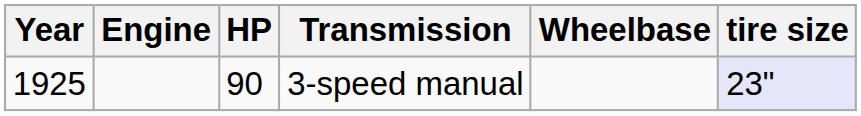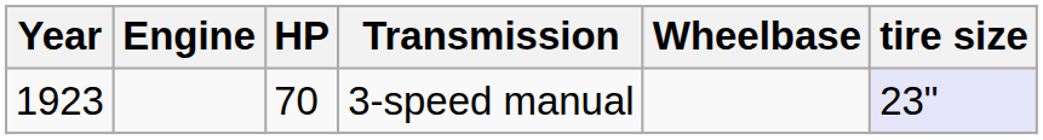 <table class="wikitable">
 <tr>
 <th>Year</th>
 <th>Engine</th>
 <th>HP</th>
 <th>Transmission</th>
 <th>Wheelbase</th>
 <th>tire size</th>
 </tr>
 <tr>
-<td>1925</td>
+<td>1923</td>
 <td></td>
-<td>90</td>
+<td>70</td>
 <td>3-speed manual</td>
 <td> </td>
 <td style="background: lavender;">23"</td>
 </tr>
 </table>
